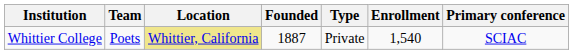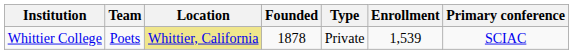 <table class="sortable wikitable" style="text-align:center;">
 <tr>
 <th>Institution</th>
 <th>Team</th>
 <th>Location</th>
 <th>Founded</th>
 <th>Type</th>
 <th>Enrollment</th>
 <th>Primary conference</th>
 </tr>
 <tr>
 <td><a href='#'>Whittier College</a></td>
 <td><a href='#'>Poets</a></td>
 <td style="background: khaki;"><a href='#'>Whittier, California</a></td>
-<td>1887</td>
+<td>1878</td>
 <td>Private</td>
-<td>1,540</td>
+<td>1,539</td>
 <td><a href='#'>SCIAC</a></td>
 </tr>
 </table>
